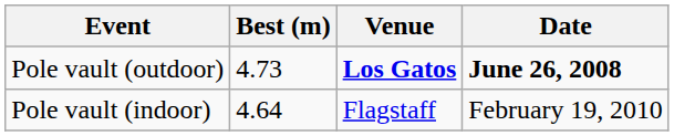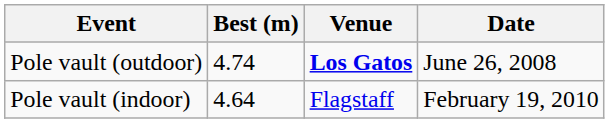 <table class="wikitable">
 <tr>
 <th>Event</th>
 <th>Best (m)</th>
 <th>Venue</th>
 <th>Date</th>
 </tr>
 <tr>
 <td>Pole vault (outdoor)</td>
-<td>4.73</td>
+<td>4.74</td>
 <td><strong><a href='#'>Los Gatos</a></strong></td>
-<td><strong>June 26, 2008</strong></td>
+<td>June 26, 2008</td>
 </tr>
 <tr>
 <td>Pole vault (indoor)</td>
 <td>4.64</td>
 <td><a href='#'>Flagstaff</a></td>
 <td>February 19, 2010</td>
 </tr>
 </table>
